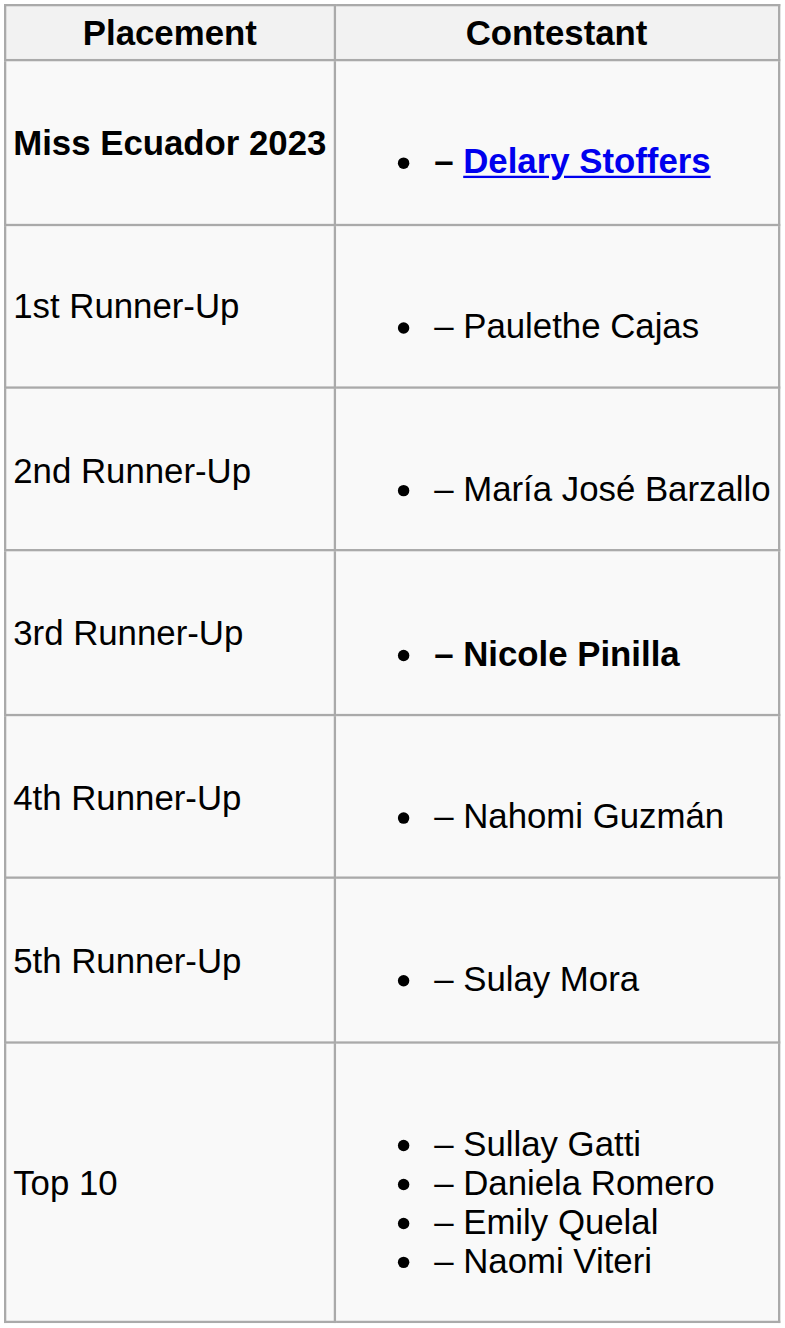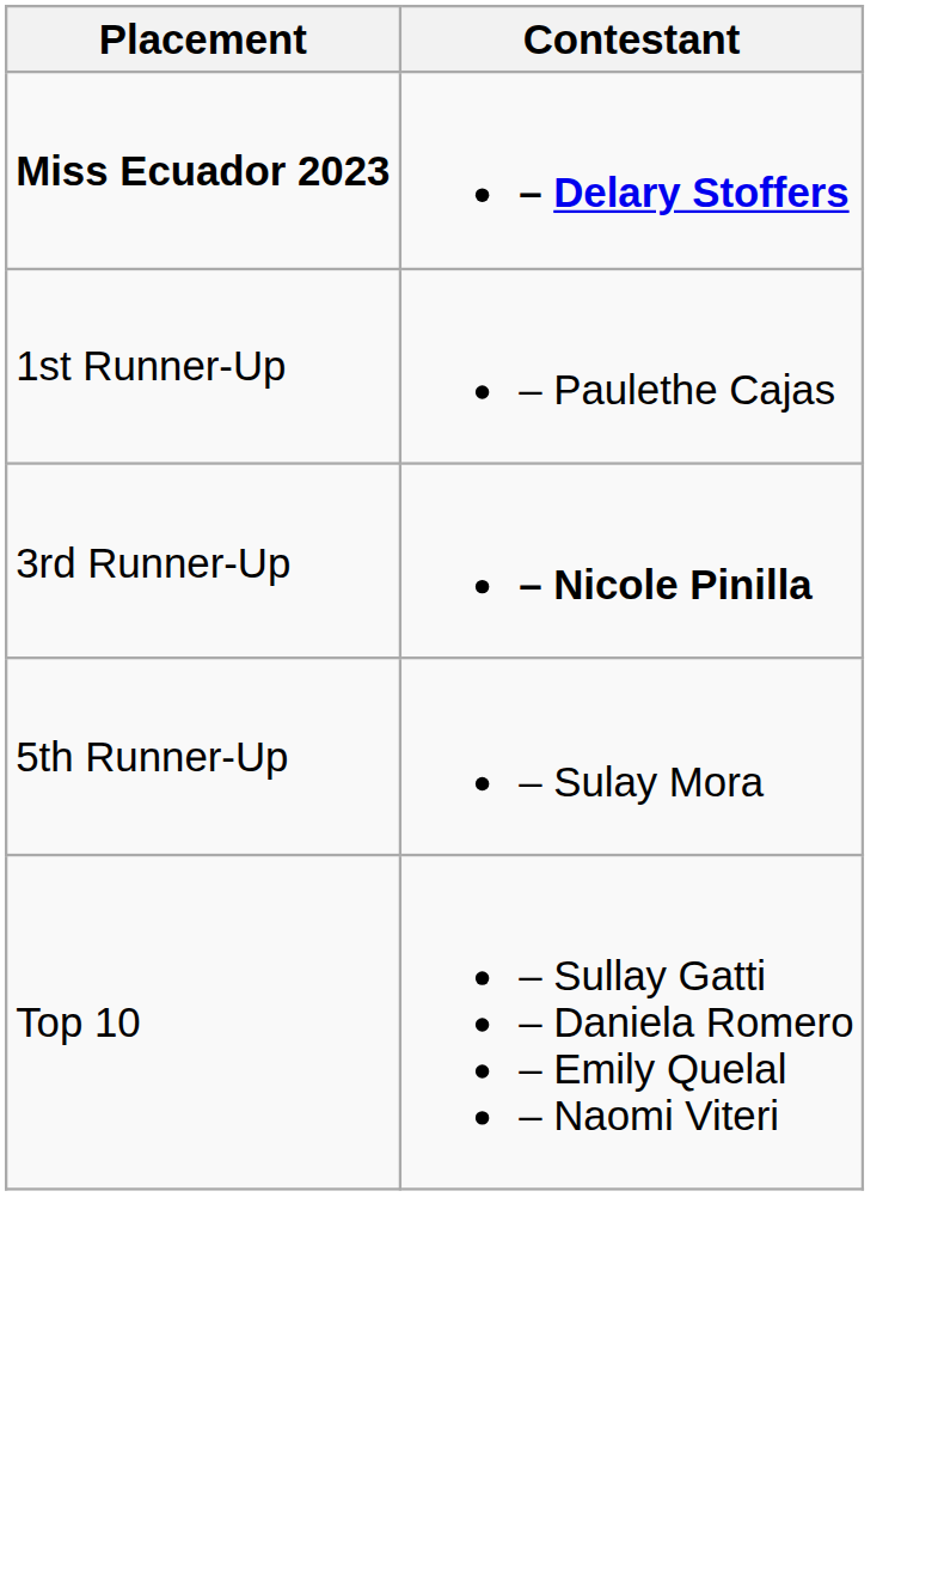 <table class="wikitable sortable" style="font-size: 95%;">
 <tr>
 <th>Placement</th>
 <th>Contestant</th>
 </tr>
 <tr>
 <td><strong>Miss Ecuador 2023</strong></td>
 <td><br><ul><li><strong> – <a href='#'>Delary Stoffers</a></strong></li></ul></td>
 </tr>
 <tr>
 <td>1st Runner-Up<br></td>
 <td><br><ul><li> – Paulethe Cajas</li></ul></td>
 </tr>
 <tr>
-<td>2nd Runner-Up</td>
-<td><br><ul><li> – María José Barzallo</li></ul></td>
-</tr>
-<tr>
 <td>3rd Runner-Up</td>
 <td><strong><br><ul><li> – Nicole Pinilla</li></ul></strong></td>
-</tr>
-<tr>
-<td>4th Runner-Up</td>
-<td><br><ul><li> – Nahomi Guzmán</li></ul></td>
 </tr>
 <tr>
 <td>5th Runner-Up</td>
 <td><br><ul><li> – Sulay Mora</li></ul></td>
 </tr>
 <tr>
 <td>Top 10</td>
 <td><br><ul><li> – Sullay Gatti</li><li> – Daniela Romero</li><li> – Emily Quelal</li><li> – Naomi Viteri</li></ul></td>
 </tr>
 </table>
